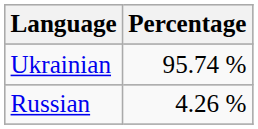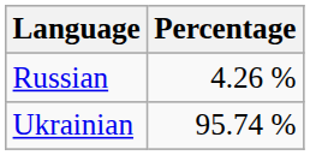 <table class="wikitable">
 <tr>
 <th>Language</th>
 <th>Percentage</th>
 </tr>
 <tr>
+<td><a href='#'>Russian</a></td>
+<td align="right">4.26 %</td>
+</tr>
+<tr>
 <td><a href='#'>Ukrainian</a></td>
 <td align="right">95.74 %</td>
 </tr>
-<tr>
-<td><a href='#'>Russian</a></td>
-<td align="right">4.26 %</td>
-</tr>
 </table>
